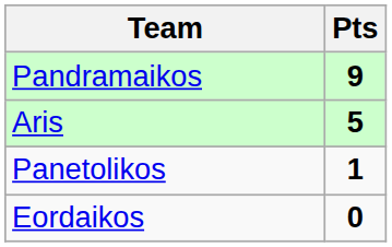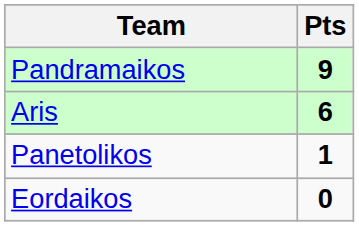 <table class="wikitable" style="text-align: center;">
 <tr>
 <th width=165>Team</th>
 <th width=20>Pts</th>
 </tr>
 <tr bgcolor="#ccffcc">
 <td align=left><a href='#'>Pandramaikos</a></td>
 <td><strong>9</strong></td>
 </tr>
 <tr bgcolor="#ccffcc">
 <td align=left><a href='#'>Aris</a></td>
-<td><strong>5</strong></td>
+<td><strong>6</strong></td>
 </tr>
 <tr>
 <td align=left><a href='#'>Panetolikos</a></td>
 <td><strong>1</strong></td>
 </tr>
 <tr>
 <td align=left><a href='#'>Eordaikos</a></td>
 <td><strong>0</strong></td>
 </tr>
 </table>
